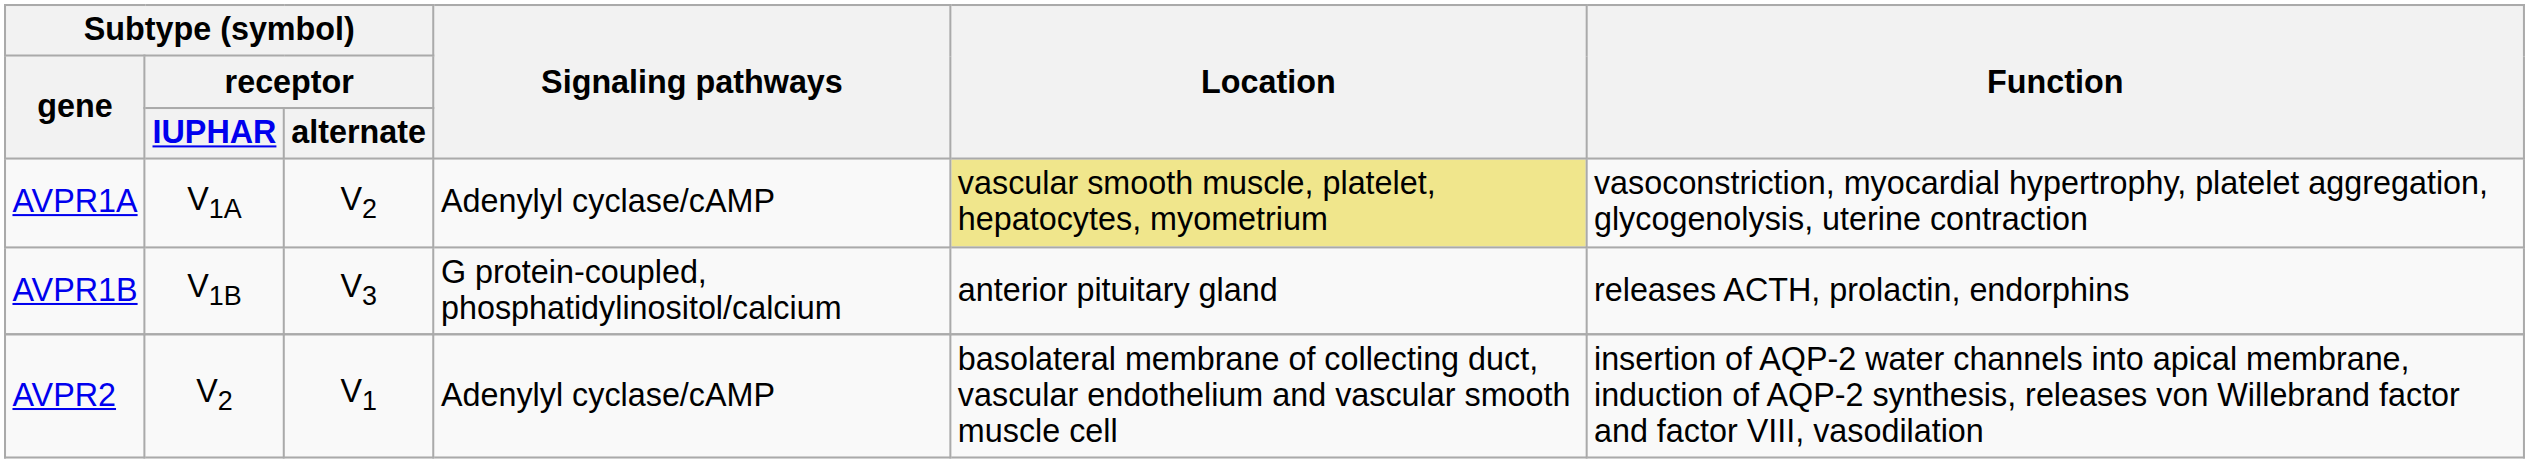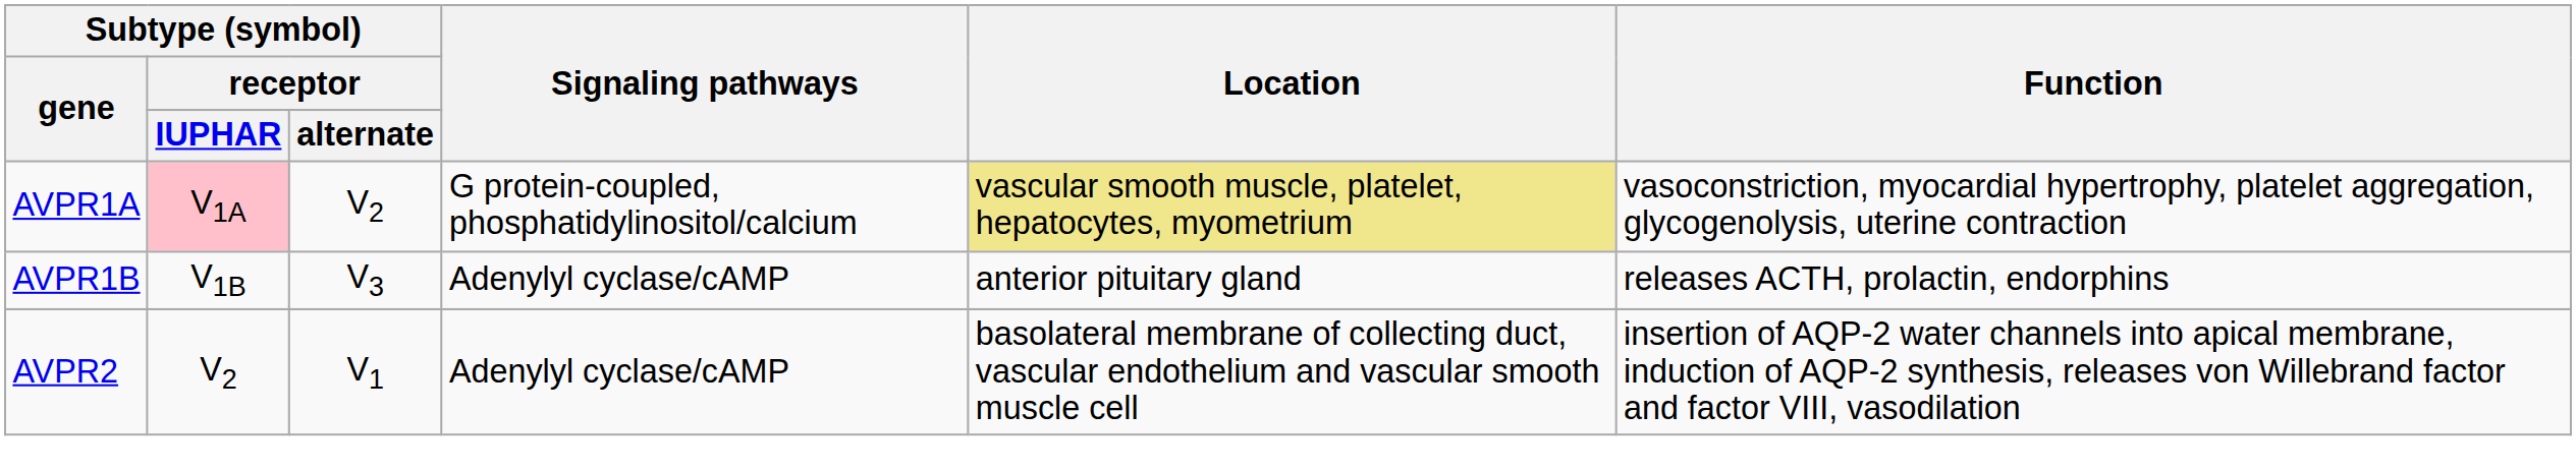 <table class=wikitable>
 <tr>
 <th colspan="3">Subtype (symbol)</th>
 <th rowspan="3">Signaling pathways</th>
 <th rowspan="3">Location</th>
 <th rowspan="3">Function</th>
 </tr>
 <tr>
 <th rowspan="2">gene</th>
 <th colspan="2">receptor</th>
 </tr>
 <tr>
 <th><a href='#'>IUPHAR</a></th>
 <th>alternate</th>
 </tr>
 <tr>
 <td><a href='#'>AVPR1A</a></td>
-<td style="text-align: center;">V<sub>1A</sub></td>
+<td style="background: pink; text-align: center;">V<sub>1A</sub></td>
 <td style="text-align: center;">V<sub>2</sub></td>
-<td>Adenylyl cyclase/cAMP</td>
+<td>G protein-coupled, phosphatidylinositol/calcium</td>
 <td style="background: khaki;">vascular smooth muscle, platelet, hepatocytes, myometrium</td>
 <td>vasoconstriction, myocardial hypertrophy, platelet aggregation, glycogenolysis, uterine contraction</td>
 </tr>
 <tr>
 <td><a href='#'>AVPR1B</a></td>
 <td style="text-align: center;">V<sub>1B</sub></td>
 <td style="text-align: center;">V<sub>3</sub></td>
-<td>G protein-coupled, phosphatidylinositol/calcium</td>
+<td>Adenylyl cyclase/cAMP</td>
 <td>anterior pituitary gland</td>
 <td>releases ACTH, prolactin, endorphins</td>
 </tr>
 <tr>
 </tr>
 <tr>
 <td><a href='#'>AVPR2</a></td>
 <td style="text-align: center;">V<sub>2</sub></td>
 <td style="text-align: center;">V<sub>1</sub></td>
 <td>Adenylyl cyclase/cAMP</td>
 <td>basolateral membrane of collecting duct, vascular endothelium and vascular smooth muscle cell</td>
 <td>insertion of AQP-2 water channels into apical membrane, induction of AQP-2 synthesis, releases von Willebrand factor and factor VIII, vasodilation</td>
 </tr>
 </table>
